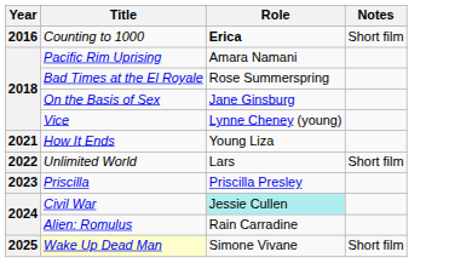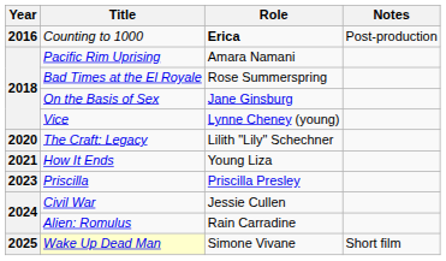 <table class="wikitable sortable plainrowheaders">
 <tr>
 <th scope="col">Year</th>
 <th scope="col">Title</th>
 <th scope="col">Role</th>
 <th scope="col" class="unsortable">Notes</th>
 </tr>
 <tr>
 <th scope="row">2016</th>
 <td><em>Counting to 1000</em></td>
 <td><strong>Erica</strong></td>
-<td>Short film</td>
+<td>Post-production</td>
 </tr>
 <tr>
 <th rowspan=4 scope="row">2018</th>
 <td><em><a href='#'>Pacific Rim Uprising</a></em></td>
 <td>Amara Namani</td>
 <td></td>
 </tr>
 <tr>
 <td><em><a href='#'>Bad Times at the El Royale</a></em></td>
 <td>Rose Summerspring</td>
 <td></td>
 </tr>
 <tr>
 <td><em><a href='#'>On the Basis of Sex</a></em></td>
 <td><a href='#'>Jane Ginsburg</a></td>
 <td></td>
 </tr>
 <tr>
 <td><em><a href='#'>Vice</a></em></td>
 <td><a href='#'>Lynne Cheney</a> (young)</td>
 <td></td>
 </tr>
 <tr>
+<th scope="row">2020</th>
+<td><em><a href='#'>The Craft: Legacy</a></em></td>
+<td>Lilith "Lily" Schechner</td>
+<td></td>
+</tr>
+<tr>
 <th scope="row">2021</th>
 <td><em><a href='#'>How It Ends</a></em></td>
 <td>Young Liza</td>
 <td></td>
-</tr>
-<tr>
-<th scope="row">2022</th>
-<td><em>Unlimited World</em></td>
-<td>Lars</td>
-<td>Short film</td>
 </tr>
 <tr>
 <th scope="row">2023</th>
 <td><em><a href='#'>Priscilla</a></em></td>
 <td><a href='#'>Priscilla Presley</a></td>
 <td></td>
 </tr>
 <tr>
 <th rowspan="2" scope="row">2024</th>
 <td><em><a href='#'>Civil War</a></em></td>
-<td style="background: paleturquoise;">Jessie Cullen</td>
+<td>Jessie Cullen</td>
 <td></td>
 </tr>
 <tr>
 <td><em><a href='#'>Alien: Romulus</a></em></td>
 <td>Rain Carradine</td>
 <td></td>
 </tr>
 <tr>
 <th scope="row">2025</th>
 <td style="background:#FFFFCC;"><em><a href='#'>Wake Up Dead Man</a></em> </td>
 <td>Simone Vivane</td>
 <td>Short film</td>
 </tr>
 </table>
